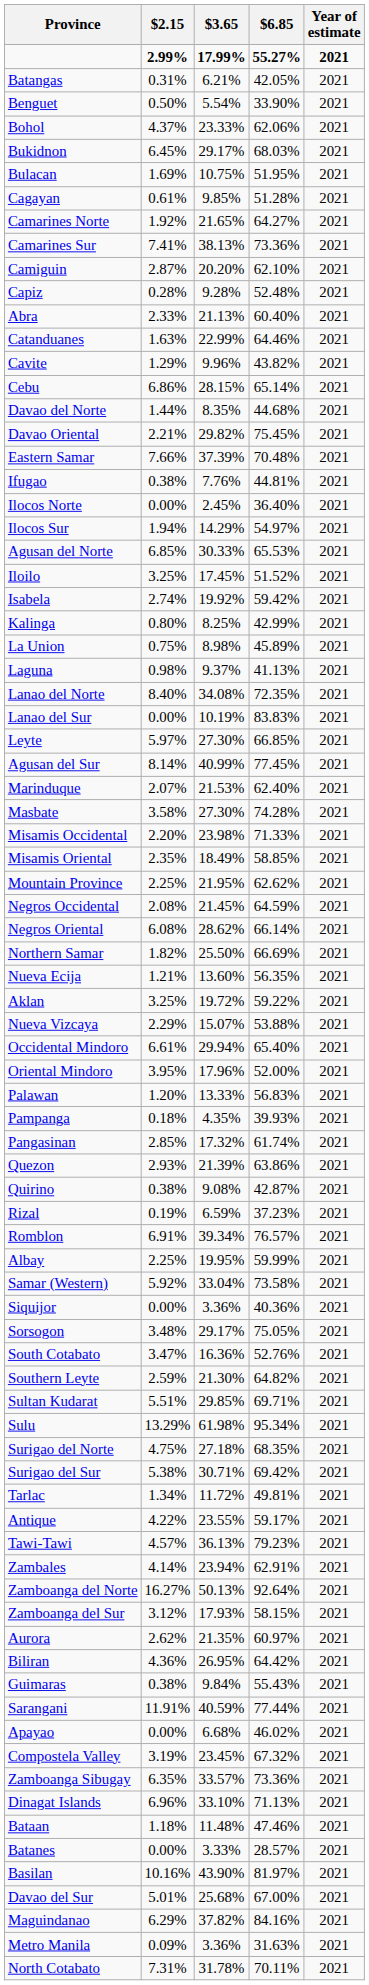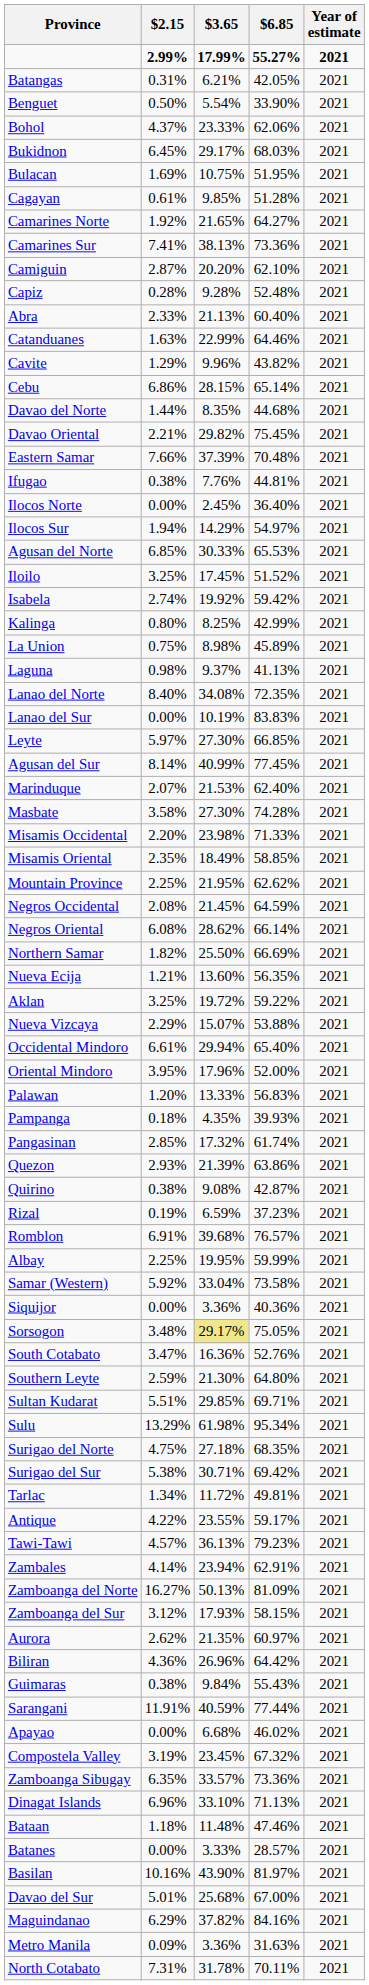 <table class="wikitable sortable sticky-header sort-under" style="text-align:center;">
 <tr>
 <th data-sort-type="text">Province</th>
 <th data-sort-type="number">$2.15</th>
 <th data-sort-type="number">$3.65</th>
 <th data-sort-type="number">$6.85</th>
 <th data-sort-type="number">Year of<br>estimate</th>
 </tr>
 <tr class="sorttop static-row-header" style="font-weight: bold;">
 <td></td>
 <td>2.99%</td>
 <td>17.99%</td>
 <td>55.27%</td>
 <td>2021</td>
 </tr>
 <tr>
 <td style="text-align:left;"><a href='#'>Batangas</a></td>
 <td>0.31%</td>
 <td>6.21%</td>
 <td>42.05%</td>
 <td>2021</td>
 </tr>
 <tr>
 <td style="text-align:left;"><a href='#'>Benguet</a></td>
 <td>0.50%</td>
 <td>5.54%</td>
 <td>33.90%</td>
 <td>2021</td>
 </tr>
 <tr>
 <td style="text-align:left;"><a href='#'>Bohol</a></td>
 <td>4.37%</td>
 <td>23.33%</td>
 <td>62.06%</td>
 <td>2021</td>
 </tr>
 <tr>
 <td style="text-align:left;"><a href='#'>Bukidnon</a></td>
 <td>6.45%</td>
 <td>29.17%</td>
 <td>68.03%</td>
 <td>2021</td>
 </tr>
 <tr>
 <td style="text-align:left;"><a href='#'>Bulacan</a></td>
 <td>1.69%</td>
 <td>10.75%</td>
 <td>51.95%</td>
 <td>2021</td>
 </tr>
 <tr>
 <td style="text-align:left;"><a href='#'>Cagayan</a></td>
 <td>0.61%</td>
 <td>9.85%</td>
 <td>51.28%</td>
 <td>2021</td>
 </tr>
 <tr>
 <td style="text-align:left;"><a href='#'>Camarines Norte</a></td>
 <td>1.92%</td>
 <td>21.65%</td>
 <td>64.27%</td>
 <td>2021</td>
 </tr>
 <tr>
 <td style="text-align:left;"><a href='#'>Camarines Sur</a></td>
 <td>7.41%</td>
 <td>38.13%</td>
 <td>73.36%</td>
 <td>2021</td>
 </tr>
 <tr>
 <td style="text-align:left;"><a href='#'>Camiguin</a></td>
 <td>2.87%</td>
 <td>20.20%</td>
 <td>62.10%</td>
 <td>2021</td>
 </tr>
 <tr>
 <td style="text-align:left;"><a href='#'>Capiz</a></td>
 <td>0.28%</td>
 <td>9.28%</td>
 <td>52.48%</td>
 <td>2021</td>
 </tr>
 <tr>
 <td style="text-align:left;"><a href='#'>Abra</a></td>
 <td>2.33%</td>
 <td>21.13%</td>
 <td>60.40%</td>
 <td>2021</td>
 </tr>
 <tr>
 <td style="text-align:left;"><a href='#'>Catanduanes</a></td>
 <td>1.63%</td>
 <td>22.99%</td>
 <td>64.46%</td>
 <td>2021</td>
 </tr>
 <tr>
 <td style="text-align:left;"><a href='#'>Cavite</a></td>
 <td>1.29%</td>
 <td>9.96%</td>
 <td>43.82%</td>
 <td>2021</td>
 </tr>
 <tr>
 <td style="text-align:left;"><a href='#'>Cebu</a></td>
 <td>6.86%</td>
 <td>28.15%</td>
 <td>65.14%</td>
 <td>2021</td>
 </tr>
 <tr>
 <td style="text-align:left;"><a href='#'>Davao del Norte</a></td>
 <td>1.44%</td>
 <td>8.35%</td>
 <td>44.68%</td>
 <td>2021</td>
 </tr>
 <tr>
 <td style="text-align:left;"><a href='#'>Davao Oriental</a></td>
 <td>2.21%</td>
 <td>29.82%</td>
 <td>75.45%</td>
 <td>2021</td>
 </tr>
 <tr>
 <td style="text-align:left;"><a href='#'>Eastern Samar</a></td>
 <td>7.66%</td>
 <td>37.39%</td>
 <td>70.48%</td>
 <td>2021</td>
 </tr>
 <tr>
 <td style="text-align:left;"><a href='#'>Ifugao</a></td>
 <td>0.38%</td>
 <td>7.76%</td>
 <td>44.81%</td>
 <td>2021</td>
 </tr>
 <tr>
 <td style="text-align:left;"><a href='#'>Ilocos Norte</a></td>
 <td>0.00%</td>
 <td>2.45%</td>
 <td>36.40%</td>
 <td>2021</td>
 </tr>
 <tr>
 <td style="text-align:left;"><a href='#'>Ilocos Sur</a></td>
 <td>1.94%</td>
 <td>14.29%</td>
 <td>54.97%</td>
 <td>2021</td>
 </tr>
 <tr>
 <td style="text-align:left;"><a href='#'>Agusan del Norte</a></td>
 <td>6.85%</td>
 <td>30.33%</td>
 <td>65.53%</td>
 <td>2021</td>
 </tr>
 <tr>
 <td style="text-align:left;"><a href='#'>Iloilo</a></td>
 <td>3.25%</td>
 <td>17.45%</td>
 <td>51.52%</td>
 <td>2021</td>
 </tr>
 <tr>
 <td style="text-align:left;"><a href='#'>Isabela</a></td>
 <td>2.74%</td>
 <td>19.92%</td>
 <td>59.42%</td>
 <td>2021</td>
 </tr>
 <tr>
 <td style="text-align:left;"><a href='#'>Kalinga</a></td>
 <td>0.80%</td>
 <td>8.25%</td>
 <td>42.99%</td>
 <td>2021</td>
 </tr>
 <tr>
 <td style="text-align:left;"><a href='#'>La Union</a></td>
 <td>0.75%</td>
 <td>8.98%</td>
 <td>45.89%</td>
 <td>2021</td>
 </tr>
 <tr>
 <td style="text-align:left;"><a href='#'>Laguna</a></td>
 <td>0.98%</td>
 <td>9.37%</td>
 <td>41.13%</td>
 <td>2021</td>
 </tr>
 <tr>
 <td style="text-align:left;"><a href='#'>Lanao del Norte</a></td>
 <td>8.40%</td>
 <td>34.08%</td>
 <td>72.35%</td>
 <td>2021</td>
 </tr>
 <tr>
 <td style="text-align:left;"><a href='#'>Lanao del Sur</a></td>
 <td>0.00%</td>
 <td>10.19%</td>
 <td>83.83%</td>
 <td>2021</td>
 </tr>
 <tr>
 <td style="text-align:left;"><a href='#'>Leyte</a></td>
 <td>5.97%</td>
 <td>27.30%</td>
 <td>66.85%</td>
 <td>2021</td>
 </tr>
 <tr>
 <td style="text-align:left;"><a href='#'>Agusan del Sur</a></td>
 <td>8.14%</td>
 <td>40.99%</td>
 <td>77.45%</td>
 <td>2021</td>
 </tr>
 <tr>
 <td style="text-align:left;"><a href='#'>Marinduque</a></td>
 <td>2.07%</td>
 <td>21.53%</td>
 <td>62.40%</td>
 <td>2021</td>
 </tr>
 <tr>
 <td style="text-align:left;"><a href='#'>Masbate</a></td>
 <td>3.58%</td>
 <td>27.30%</td>
 <td>74.28%</td>
 <td>2021</td>
 </tr>
 <tr>
 <td style="text-align:left;"><a href='#'>Misamis Occidental</a></td>
 <td>2.20%</td>
 <td>23.98%</td>
 <td>71.33%</td>
 <td>2021</td>
 </tr>
 <tr>
 <td style="text-align:left;"><a href='#'>Misamis Oriental</a></td>
 <td>2.35%</td>
 <td>18.49%</td>
 <td>58.85%</td>
 <td>2021</td>
 </tr>
 <tr>
 <td style="text-align:left;"><a href='#'>Mountain Province</a></td>
 <td>2.25%</td>
 <td>21.95%</td>
 <td>62.62%</td>
 <td>2021</td>
 </tr>
 <tr>
 <td style="text-align:left;"><a href='#'>Negros Occidental</a></td>
 <td>2.08%</td>
 <td>21.45%</td>
 <td>64.59%</td>
 <td>2021</td>
 </tr>
 <tr>
 <td style="text-align:left;"><a href='#'>Negros Oriental</a></td>
 <td>6.08%</td>
 <td>28.62%</td>
 <td>66.14%</td>
 <td>2021</td>
 </tr>
 <tr>
 <td style="text-align:left;"><a href='#'>Northern Samar</a></td>
 <td>1.82%</td>
 <td>25.50%</td>
 <td>66.69%</td>
 <td>2021</td>
 </tr>
 <tr>
 <td style="text-align:left;"><a href='#'>Nueva Ecija</a></td>
 <td>1.21%</td>
 <td>13.60%</td>
 <td>56.35%</td>
 <td>2021</td>
 </tr>
 <tr>
 <td style="text-align:left;"><a href='#'>Aklan</a></td>
 <td>3.25%</td>
 <td>19.72%</td>
 <td>59.22%</td>
 <td>2021</td>
 </tr>
 <tr>
 <td style="text-align:left;"><a href='#'>Nueva Vizcaya</a></td>
 <td>2.29%</td>
 <td>15.07%</td>
 <td>53.88%</td>
 <td>2021</td>
 </tr>
 <tr>
 <td style="text-align:left;"><a href='#'>Occidental Mindoro</a></td>
 <td>6.61%</td>
 <td>29.94%</td>
 <td>65.40%</td>
 <td>2021</td>
 </tr>
 <tr>
 <td style="text-align:left;"><a href='#'>Oriental Mindoro</a></td>
 <td>3.95%</td>
 <td>17.96%</td>
 <td>52.00%</td>
 <td>2021</td>
 </tr>
 <tr>
 <td style="text-align:left;"><a href='#'>Palawan</a></td>
 <td>1.20%</td>
 <td>13.33%</td>
 <td>56.83%</td>
 <td>2021</td>
 </tr>
 <tr>
 <td style="text-align:left;"><a href='#'>Pampanga</a></td>
 <td>0.18%</td>
 <td>4.35%</td>
 <td>39.93%</td>
 <td>2021</td>
 </tr>
 <tr>
 <td style="text-align:left;"><a href='#'>Pangasinan</a></td>
 <td>2.85%</td>
 <td>17.32%</td>
 <td>61.74%</td>
 <td>2021</td>
 </tr>
 <tr>
 <td style="text-align:left;"><a href='#'>Quezon</a></td>
 <td>2.93%</td>
 <td>21.39%</td>
 <td>63.86%</td>
 <td>2021</td>
 </tr>
 <tr>
 <td style="text-align:left;"><a href='#'>Quirino</a></td>
 <td>0.38%</td>
 <td>9.08%</td>
 <td>42.87%</td>
 <td>2021</td>
 </tr>
 <tr>
 <td style="text-align:left;"><a href='#'>Rizal</a></td>
 <td>0.19%</td>
 <td>6.59%</td>
 <td>37.23%</td>
 <td>2021</td>
 </tr>
 <tr>
 <td style="text-align:left;"><a href='#'>Romblon</a></td>
 <td>6.91%</td>
-<td>39.34%</td>
+<td>39.68%</td>
 <td>76.57%</td>
 <td>2021</td>
 </tr>
 <tr>
 <td style="text-align:left;"><a href='#'>Albay</a></td>
 <td>2.25%</td>
 <td>19.95%</td>
 <td>59.99%</td>
 <td>2021</td>
 </tr>
 <tr>
 <td style="text-align:left;"><a href='#'>Samar (Western)</a></td>
 <td>5.92%</td>
 <td>33.04%</td>
 <td>73.58%</td>
 <td>2021</td>
 </tr>
 <tr>
 <td style="text-align:left;"><a href='#'>Siquijor</a></td>
 <td>0.00%</td>
 <td>3.36%</td>
 <td>40.36%</td>
 <td>2021</td>
 </tr>
 <tr>
 <td style="text-align:left;"><a href='#'>Sorsogon</a></td>
 <td>3.48%</td>
-<td>29.17%</td>
+<td style="background: khaki;">29.17%</td>
 <td>75.05%</td>
 <td>2021</td>
 </tr>
 <tr>
 <td style="text-align:left;"><a href='#'>South Cotabato</a></td>
 <td>3.47%</td>
 <td>16.36%</td>
 <td>52.76%</td>
 <td>2021</td>
 </tr>
 <tr>
 <td style="text-align:left;"><a href='#'>Southern Leyte</a></td>
 <td>2.59%</td>
 <td>21.30%</td>
-<td>64.82%</td>
+<td>64.80%</td>
 <td>2021</td>
 </tr>
 <tr>
 <td style="text-align:left;"><a href='#'>Sultan Kudarat</a></td>
 <td>5.51%</td>
 <td>29.85%</td>
 <td>69.71%</td>
 <td>2021</td>
 </tr>
 <tr>
 <td style="text-align:left;"><a href='#'>Sulu</a></td>
 <td>13.29%</td>
 <td>61.98%</td>
 <td>95.34%</td>
 <td>2021</td>
 </tr>
 <tr>
 <td style="text-align:left;"><a href='#'>Surigao del Norte</a></td>
 <td>4.75%</td>
 <td>27.18%</td>
 <td>68.35%</td>
 <td>2021</td>
 </tr>
 <tr>
 <td style="text-align:left;"><a href='#'>Surigao del Sur</a></td>
 <td>5.38%</td>
 <td>30.71%</td>
 <td>69.42%</td>
 <td>2021</td>
 </tr>
 <tr>
 <td style="text-align:left;"><a href='#'>Tarlac</a></td>
 <td>1.34%</td>
 <td>11.72%</td>
 <td>49.81%</td>
 <td>2021</td>
 </tr>
 <tr>
 <td style="text-align:left;"><a href='#'>Antique</a></td>
 <td>4.22%</td>
 <td>23.55%</td>
 <td>59.17%</td>
 <td>2021</td>
 </tr>
 <tr>
 <td style="text-align:left;"><a href='#'>Tawi-Tawi</a></td>
 <td>4.57%</td>
 <td>36.13%</td>
 <td>79.23%</td>
 <td>2021</td>
 </tr>
 <tr>
 <td style="text-align:left;"><a href='#'>Zambales</a></td>
 <td>4.14%</td>
 <td>23.94%</td>
 <td>62.91%</td>
 <td>2021</td>
 </tr>
 <tr>
 <td style="text-align:left;"><a href='#'>Zamboanga del Norte</a></td>
 <td>16.27%</td>
 <td>50.13%</td>
-<td>92.64%</td>
+<td>81.09%</td>
 <td>2021</td>
 </tr>
 <tr>
 <td style="text-align:left;"><a href='#'>Zamboanga del Sur</a></td>
 <td>3.12%</td>
 <td>17.93%</td>
 <td>58.15%</td>
 <td>2021</td>
 </tr>
 <tr>
 <td style="text-align:left;"><a href='#'>Aurora</a></td>
 <td>2.62%</td>
 <td>21.35%</td>
 <td>60.97%</td>
 <td>2021</td>
 </tr>
 <tr>
 <td style="text-align:left;"><a href='#'>Biliran</a></td>
 <td>4.36%</td>
-<td>26.95%</td>
+<td>26.96%</td>
 <td>64.42%</td>
 <td>2021</td>
 </tr>
 <tr>
 <td style="text-align:left;"><a href='#'>Guimaras</a></td>
 <td>0.38%</td>
 <td>9.84%</td>
 <td>55.43%</td>
 <td>2021</td>
 </tr>
 <tr>
 <td style="text-align:left;"><a href='#'>Sarangani</a></td>
 <td>11.91%</td>
 <td>40.59%</td>
 <td>77.44%</td>
 <td>2021</td>
 </tr>
 <tr>
 <td style="text-align:left;"><a href='#'>Apayao</a></td>
 <td>0.00%</td>
 <td>6.68%</td>
 <td>46.02%</td>
 <td>2021</td>
 </tr>
 <tr>
 <td style="text-align:left;"><a href='#'>Compostela Valley</a></td>
 <td>3.19%</td>
 <td>23.45%</td>
 <td>67.32%</td>
 <td>2021</td>
 </tr>
 <tr>
 <td style="text-align:left;"><a href='#'>Zamboanga Sibugay</a></td>
 <td>6.35%</td>
 <td>33.57%</td>
 <td>73.36%</td>
 <td>2021</td>
 </tr>
 <tr>
 <td style="text-align:left;"><a href='#'>Dinagat Islands</a></td>
 <td>6.96%</td>
 <td>33.10%</td>
 <td>71.13%</td>
 <td>2021</td>
 </tr>
 <tr>
 <td style="text-align:left;"><a href='#'>Bataan</a></td>
 <td>1.18%</td>
 <td>11.48%</td>
 <td>47.46%</td>
 <td>2021</td>
 </tr>
 <tr>
 <td style="text-align:left;"><a href='#'>Batanes</a></td>
 <td>0.00%</td>
 <td>3.33%</td>
 <td>28.57%</td>
 <td>2021</td>
 </tr>
 <tr>
 <td style="text-align:left;"><a href='#'>Basilan</a></td>
 <td>10.16%</td>
 <td>43.90%</td>
 <td>81.97%</td>
 <td>2021</td>
 </tr>
 <tr>
 <td style="text-align:left;"><a href='#'>Davao del Sur</a></td>
 <td>5.01%</td>
 <td>25.68%</td>
 <td>67.00%</td>
 <td>2021</td>
 </tr>
 <tr>
 <td style="text-align:left;"><a href='#'>Maguindanao</a></td>
 <td>6.29%</td>
 <td>37.82%</td>
 <td>84.16%</td>
 <td>2021</td>
 </tr>
 <tr>
 <td style="text-align:left;"><a href='#'>Metro Manila</a></td>
 <td>0.09%</td>
 <td>3.36%</td>
 <td>31.63%</td>
 <td>2021</td>
 </tr>
 <tr>
 <td style="text-align:left;"><a href='#'>North Cotabato</a></td>
 <td>7.31%</td>
 <td>31.78%</td>
 <td>70.11%</td>
 <td>2021</td>
 </tr>
 </table>
